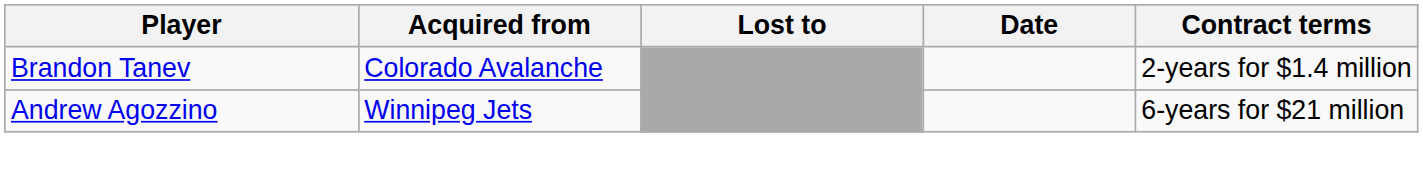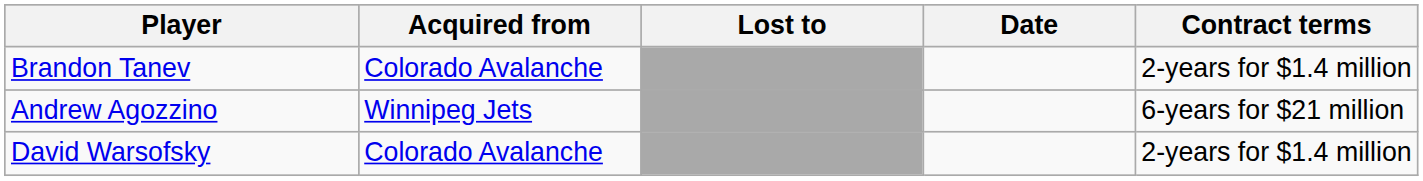 <table class="wikitable">
 <tr style="text-align:center; background:#ddd;">
 <th style="width:25%;">Player</th>
 <th style="width:20%;">Acquired from</th>
 <th style="width:20%;">Lost to</th>
 <th style="width:15%;">Date</th>
 <th style="width:20%;">Contract terms</th>
 </tr>
 <tr>
 <td><a href='#'>Brandon Tanev</a></td>
 <td><a href='#'>Colorado Avalanche</a></td>
 <td style="background:darkgray;"></td>
 <td></td>
 <td>2-years for $1.4 million</td>
 </tr>
 <tr>
 <td><a href='#'>Andrew Agozzino</a></td>
 <td><a href='#'>Winnipeg Jets</a></td>
 <td style="background:darkgray;"></td>
 <td></td>
 <td>6-years for $21 million</td>
 </tr>
+<tr>
+<td><a href='#'>David Warsofsky</a></td>
+<td><a href='#'>Colorado Avalanche</a></td>
+<td style="background:darkgray;"></td>
+<td></td>
+<td>2-years for $1.4 million</td>
+</tr>
 </table>
